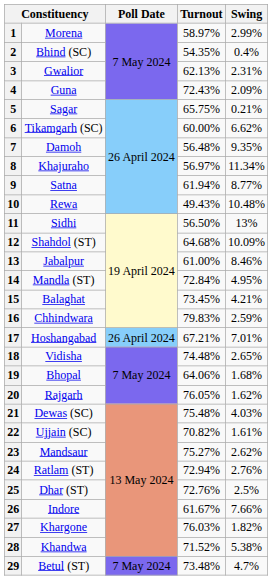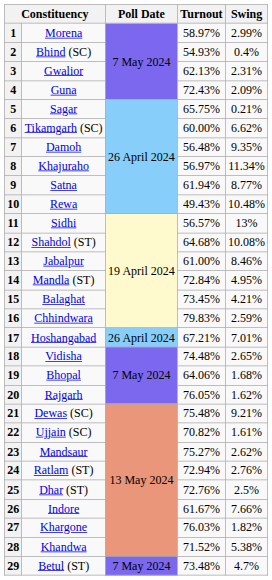 <table class="wikitable sortable" style="text-align:center;">
 <tr>
 <th colspan="2">Constituency</th>
 <th>Poll Date</th>
 <th>Turnout</th>
 <th>Swing</th>
 </tr>
 <tr>
 <th>1</th>
 <td><a href='#'>Morena</a></td>
 <td rowspan="4" bgcolor=#7B68EE>7 May 2024</td>
 <td>58.97%</td>
 <td>2.99%</td>
 </tr>
 <tr>
 <th>2</th>
 <td><a href='#'>Bhind</a> (SC)</td>
-<td>54.35%</td>
+<td>54.93%</td>
 <td>0.4%</td>
 </tr>
 <tr>
 <th>3</th>
 <td><a href='#'>Gwalior</a></td>
 <td>62.13%</td>
 <td>2.31%</td>
 </tr>
 <tr>
 <th>4</th>
 <td><a href='#'>Guna</a></td>
 <td>72.43%</td>
 <td>2.09%</td>
 </tr>
 <tr>
 <th>5</th>
 <td><a href='#'>Sagar</a></td>
 <td rowspan="6" bgcolor=#87CEFA>26 April 2024</td>
 <td>65.75%</td>
 <td>0.21%</td>
 </tr>
 <tr>
 <th>6</th>
 <td><a href='#'>Tikamgarh</a> (SC)</td>
 <td>60.00%</td>
 <td>6.62%</td>
 </tr>
 <tr>
 <th>7</th>
 <td><a href='#'>Damoh</a></td>
 <td>56.48%</td>
 <td>9.35%</td>
 </tr>
 <tr>
 <th>8</th>
 <td><a href='#'>Khajuraho</a></td>
 <td>56.97%</td>
 <td>11.34%</td>
 </tr>
 <tr>
 <th>9</th>
 <td><a href='#'>Satna</a></td>
 <td>61.94%</td>
 <td>8.77%</td>
 </tr>
 <tr>
 <th>10</th>
 <td><a href='#'>Rewa</a></td>
 <td>49.43%</td>
 <td>10.48%</td>
 </tr>
 <tr>
 <th>11</th>
 <td><a href='#'>Sidhi</a></td>
 <td rowspan="6" bgcolor=#FFFACD>19 April 2024</td>
-<td>56.50%</td>
+<td>56.57%</td>
 <td>13%</td>
 </tr>
 <tr>
 <th>12</th>
 <td><a href='#'>Shahdol</a> (ST)</td>
 <td>64.68%</td>
-<td>10.09%</td>
+<td>10.08%</td>
 </tr>
 <tr>
 <th>13</th>
 <td><a href='#'>Jabalpur</a></td>
 <td>61.00%</td>
 <td>8.46%</td>
 </tr>
 <tr>
 <th>14</th>
 <td><a href='#'>Mandla</a> (ST)</td>
 <td>72.84%</td>
 <td>4.95%</td>
 </tr>
 <tr>
 <th>15</th>
 <td><a href='#'>Balaghat</a></td>
 <td>73.45%</td>
 <td>4.21%</td>
 </tr>
 <tr>
 <th>16</th>
 <td><a href='#'>Chhindwara</a></td>
 <td>79.83%</td>
 <td>2.59%</td>
 </tr>
 <tr>
 <th>17</th>
 <td><a href='#'>Hoshangabad</a></td>
 <td bgcolor=#87CEFA>26 April 2024</td>
 <td>67.21%</td>
 <td>7.01%</td>
 </tr>
 <tr>
 <th>18</th>
 <td><a href='#'>Vidisha</a></td>
 <td rowspan="3" bgcolor=#7B68EE>7 May 2024</td>
 <td>74.48%</td>
 <td>2.65%</td>
 </tr>
 <tr>
 <th>19</th>
 <td><a href='#'>Bhopal</a></td>
 <td>64.06%</td>
 <td>1.68%</td>
 </tr>
 <tr>
 <th>20</th>
 <td><a href='#'>Rajgarh</a></td>
 <td>76.05%</td>
 <td>1.62%</td>
 </tr>
 <tr>
 <th>21</th>
 <td><a href='#'>Dewas</a> (SC)</td>
 <td rowspan="8" bgcolor=#E9967A>13 May 2024</td>
 <td>75.48%</td>
-<td>4.03%</td>
+<td>9.21%</td>
 </tr>
 <tr>
 <th>22</th>
 <td><a href='#'>Ujjain</a> (SC)</td>
 <td>70.82%</td>
 <td>1.61%</td>
 </tr>
 <tr>
 <th>23</th>
 <td><a href='#'>Mandsaur</a></td>
 <td>75.27%</td>
 <td>2.62%</td>
 </tr>
 <tr>
 <th>24</th>
 <td><a href='#'>Ratlam</a> (ST)</td>
 <td>72.94%</td>
 <td>2.76%</td>
 </tr>
 <tr>
 <th>25</th>
 <td><a href='#'>Dhar</a> (ST)</td>
 <td>72.76%</td>
 <td>2.5%</td>
 </tr>
 <tr>
 <th>26</th>
 <td><a href='#'>Indore</a></td>
 <td>61.67%</td>
 <td>7.66%</td>
 </tr>
 <tr>
 <th>27</th>
 <td><a href='#'>Khargone</a></td>
 <td>76.03%</td>
 <td>1.82%</td>
 </tr>
 <tr>
 <th>28</th>
 <td><a href='#'>Khandwa</a></td>
 <td>71.52%</td>
 <td>5.38%</td>
 </tr>
 <tr>
 <th>29</th>
 <td><a href='#'>Betul</a> (ST)</td>
 <td bgcolor=#7B68EE>7 May 2024</td>
 <td>73.48%</td>
 <td>4.7%</td>
 </tr>
 </table>
